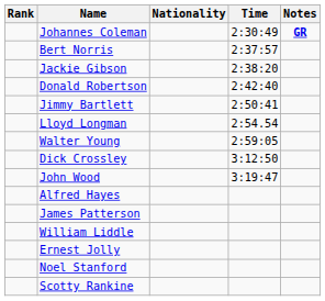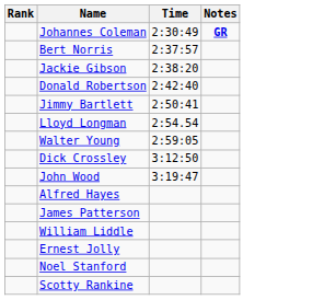 <table class="wikitable sortable" style=" text-align:center">
 <tr>
 <th>Rank</th>
 <th>Name</th>
-<th>Nationality</th>
 <th>Time</th>
 <th>Notes</th>
 </tr>
 <tr>
 <td></td>
 <td align=left><a href='#'>Johannes Coleman</a></td>
-<td align=left></td>
 <td>2:30:49</td>
 <td><strong><a href='#'>GR</a></strong></td>
 </tr>
 <tr>
 <td></td>
 <td align=left><a href='#'>Bert Norris</a></td>
-<td align=left></td>
 <td>2:37:57</td>
 <td></td>
 </tr>
 <tr>
 <td></td>
 <td align=left><a href='#'>Jackie Gibson</a></td>
-<td align=left></td>
 <td>2:38:20</td>
 <td></td>
 </tr>
 <tr>
 <td></td>
 <td align=left><a href='#'>Donald Robertson</a></td>
-<td align=left></td>
 <td>2:42:40</td>
 <td></td>
 </tr>
 <tr>
 <td></td>
 <td align=left><a href='#'>Jimmy Bartlett</a></td>
-<td align=left></td>
 <td>2:50:41</td>
 <td></td>
 </tr>
 <tr>
 <td></td>
 <td align=left><a href='#'>Lloyd Longman</a></td>
-<td align=left></td>
 <td>2:54.54</td>
 <td></td>
 </tr>
 <tr>
 <td></td>
 <td align=left><a href='#'>Walter Young</a></td>
-<td align=left></td>
 <td>2:59:05</td>
 <td></td>
 </tr>
 <tr>
 <td></td>
 <td align=left><a href='#'>Dick Crossley</a></td>
-<td align=left></td>
 <td>3:12:50</td>
 <td></td>
 </tr>
 <tr>
 <td></td>
 <td align=left><a href='#'>John Wood</a></td>
-<td align=left></td>
 <td>3:19:47</td>
 <td></td>
 </tr>
 <tr>
 <td></td>
 <td align=left><a href='#'>Alfred Hayes</a></td>
-<td align=left></td>
 <td></td>
 <td></td>
 </tr>
 <tr>
 <td></td>
 <td align=left><a href='#'>James Patterson</a></td>
-<td align=left></td>
 <td></td>
 <td></td>
 </tr>
 <tr>
 <td></td>
 <td align=left><a href='#'>William Liddle</a></td>
-<td align=left></td>
 <td></td>
 <td></td>
 </tr>
 <tr>
 <td></td>
 <td align=left><a href='#'>Ernest Jolly</a></td>
-<td align=left></td>
 <td></td>
 <td></td>
 </tr>
 <tr>
 <td></td>
 <td align=left><a href='#'>Noel Stanford</a></td>
-<td align=left></td>
 <td></td>
 <td></td>
 </tr>
 <tr>
 <td></td>
 <td align=left><a href='#'>Scotty Rankine</a></td>
-<td align=left></td>
 <td></td>
 <td></td>
 </tr>
 </table>
